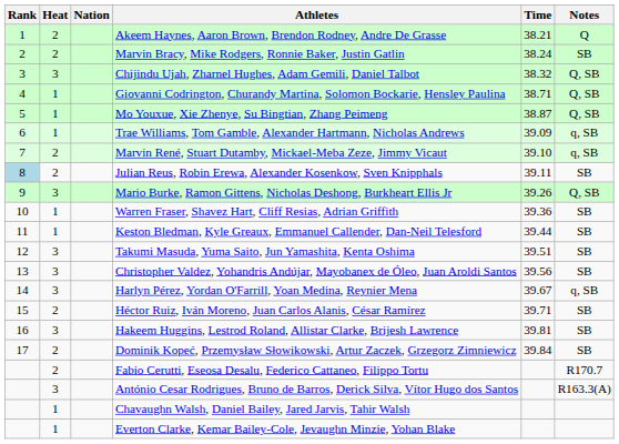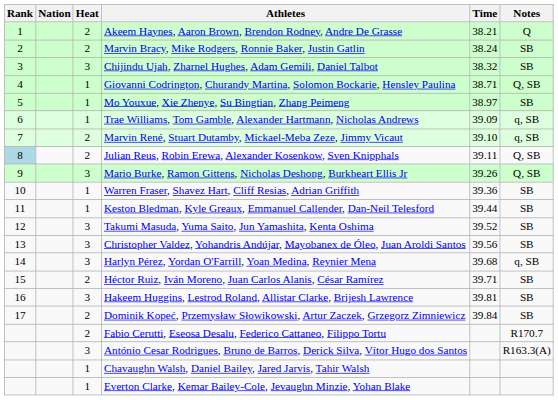 <table class="wikitable sortable" style="text-align:center">
 <tr>
 <th>Rank</th>
+<th>Nation</th>
 <th>Heat</th>
-<th>Nation</th>
 <th>Athletes</th>
 <th>Time</th>
 <th>Notes</th>
 </tr>
 <tr bgcolor=ccffcc>
 <td>1</td>
+<td align=left></td>
 <td>2</td>
-<td align=left></td>
 <td align=left><a href='#'>Akeem Haynes</a>, <a href='#'>Aaron Brown</a>, <a href='#'>Brendon Rodney</a>, <a href='#'>Andre De Grasse</a></td>
 <td>38.21</td>
 <td>Q</td>
 </tr>
 <tr bgcolor=ccffcc>
 <td>2</td>
+<td align=left></td>
 <td>2</td>
-<td align=left></td>
 <td align=left><a href='#'>Marvin Bracy</a>, <a href='#'>Mike Rodgers</a>, <a href='#'>Ronnie Baker</a>, <a href='#'>Justin Gatlin</a></td>
 <td>38.24</td>
 <td>SB</td>
 </tr>
 <tr bgcolor=ccffcc>
 <td>3</td>
+<td align=left></td>
 <td>3</td>
-<td align=left></td>
 <td align=left><a href='#'>Chijindu Ujah</a>, <a href='#'>Zharnel Hughes</a>, <a href='#'>Adam Gemili</a>, <a href='#'>Daniel Talbot</a></td>
 <td>38.32</td>
-<td>Q, SB</td>
+<td>SB</td>
 </tr>
 <tr bgcolor=ccffcc>
 <td>4</td>
+<td align=left></td>
 <td>1</td>
-<td align=left></td>
 <td align=left><a href='#'>Giovanni Codrington</a>, <a href='#'>Churandy Martina</a>, <a href='#'>Solomon Bockarie</a>, <a href='#'>Hensley Paulina</a></td>
 <td>38.71</td>
 <td>Q, SB</td>
 </tr>
 <tr bgcolor=ccffcc>
 <td>5</td>
+<td align=left></td>
 <td>1</td>
-<td align=left></td>
 <td align=left><a href='#'>Mo Youxue</a>, <a href='#'>Xie Zhenye</a>, <a href='#'>Su Bingtian</a>, <a href='#'>Zhang Peimeng</a></td>
-<td>38.87</td>
-<td>Q, SB</td>
+<td>38.97</td>
+<td>SB</td>
 </tr>
 <tr bgcolor=ddffdd>
 <td>6</td>
+<td align=left></td>
 <td>1</td>
-<td align=left></td>
 <td align=left><a href='#'>Trae Williams</a>, <a href='#'>Tom Gamble</a>, <a href='#'>Alexander Hartmann</a>, <a href='#'>Nicholas Andrews</a></td>
 <td>39.09</td>
 <td>q, SB</td>
 </tr>
 <tr bgcolor=ddffdd>
 <td>7</td>
+<td align=left></td>
 <td>2</td>
-<td align=left></td>
 <td align=left><a href='#'>Marvin René</a>, <a href='#'>Stuart Dutamby</a>, <a href='#'>Mickael-Meba Zeze</a>, <a href='#'>Jimmy Vicaut</a></td>
 <td>39.10</td>
 <td>q, SB</td>
 </tr>
 <tr>
 <td style="background: lightblue;">8</td>
+<td align=left></td>
 <td>2</td>
-<td align=left></td>
 <td align=left><a href='#'>Julian Reus</a>, <a href='#'>Robin Erewa</a>, <a href='#'>Alexander Kosenkow</a>, <a href='#'>Sven Knipphals</a></td>
 <td>39.11</td>
-<td>SB</td>
+<td>Q, SB</td>
 </tr>
 <tr bgcolor=ccffcc>
 <td>9</td>
+<td align=left></td>
 <td>3</td>
-<td align=left></td>
 <td align=left><a href='#'>Mario Burke</a>, <a href='#'>Ramon Gittens</a>, <a href='#'>Nicholas Deshong</a>, <a href='#'>Burkheart Ellis Jr</a></td>
 <td>39.26</td>
 <td>Q, SB</td>
 </tr>
 <tr>
 <td>10</td>
+<td align=left></td>
 <td>1</td>
-<td align=left></td>
 <td align=left><a href='#'>Warren Fraser</a>, <a href='#'>Shavez Hart</a>, <a href='#'>Cliff Resias</a>, <a href='#'>Adrian Griffith</a></td>
 <td>39.36</td>
 <td>SB</td>
 </tr>
 <tr>
 <td>11</td>
+<td align=left></td>
 <td>1</td>
-<td align=left></td>
 <td align=left><a href='#'>Keston Bledman</a>, <a href='#'>Kyle Greaux</a>, <a href='#'>Emmanuel Callender</a>, <a href='#'>Dan-Neil Telesford</a></td>
 <td>39.44</td>
 <td>SB</td>
 </tr>
 <tr>
 <td>12</td>
+<td align=left></td>
 <td>3</td>
-<td align=left></td>
 <td align=left><a href='#'>Takumi Masuda</a>, <a href='#'>Yuma Saito</a>, <a href='#'>Jun Yamashita</a>, <a href='#'>Kenta Oshima</a></td>
-<td>39.51</td>
+<td>39.52</td>
 <td>SB</td>
 </tr>
 <tr>
 <td>13</td>
+<td align=left></td>
 <td>3</td>
-<td align=left></td>
 <td align=left><a href='#'>Christopher Valdez</a>, <a href='#'>Yohandris Andújar</a>, <a href='#'>Mayobanex de Óleo</a>, <a href='#'>Juan Aroldi Santos</a></td>
 <td>39.56</td>
 <td>SB</td>
 </tr>
 <tr>
 <td>14</td>
+<td align=left></td>
 <td>3</td>
-<td align=left></td>
 <td align=left><a href='#'>Harlyn Pérez</a>, <a href='#'>Yordan O'Farrill</a>, <a href='#'>Yoan Medina</a>, <a href='#'>Reynier Mena</a></td>
-<td>39.67</td>
+<td>39.68</td>
 <td>q, SB</td>
 </tr>
 <tr>
 <td>15</td>
+<td align=left></td>
 <td>2</td>
-<td align=left></td>
 <td align=left><a href='#'>Héctor Ruiz</a>, <a href='#'>Iván Moreno</a>, <a href='#'>Juan Carlos Alanis</a>, <a href='#'>César Ramírez</a></td>
 <td>39.71</td>
 <td>SB</td>
 </tr>
 <tr>
 <td>16</td>
+<td align=left></td>
 <td>3</td>
-<td align=left></td>
 <td align=left><a href='#'>Hakeem Huggins</a>, <a href='#'>Lestrod Roland</a>, <a href='#'>Allistar Clarke</a>, <a href='#'>Brijesh Lawrence</a></td>
 <td>39.81</td>
 <td>SB</td>
 </tr>
 <tr>
 <td>17</td>
+<td align=left></td>
 <td>2</td>
-<td align=left></td>
 <td align=left><a href='#'>Dominik Kopeć</a>, <a href='#'>Przemysław Słowikowski</a>, <a href='#'>Artur Zaczek</a>, <a href='#'>Grzegorz Zimniewicz</a></td>
 <td>39.84</td>
 <td>SB</td>
 </tr>
 <tr>
 <td></td>
+<td align=left></td>
 <td>2</td>
-<td align=left></td>
 <td align=left><a href='#'>Fabio Cerutti</a>, <a href='#'>Eseosa Desalu</a>, <a href='#'>Federico Cattaneo</a>, <a href='#'>Filippo Tortu</a></td>
 <td></td>
 <td>R170.7</td>
 </tr>
 <tr>
 <td></td>
+<td align=left></td>
 <td>3</td>
-<td align=left></td>
 <td align=left><a href='#'>António Cesar Rodrigues</a>, <a href='#'>Bruno de Barros</a>, <a href='#'>Derick Silva</a>, <a href='#'>Vítor Hugo dos Santos</a></td>
 <td></td>
 <td>R163.3(A)</td>
 </tr>
 <tr>
 <td></td>
+<td align=left></td>
 <td>1</td>
-<td align=left></td>
 <td align=left><a href='#'>Chavaughn Walsh</a>, <a href='#'>Daniel Bailey</a>, <a href='#'>Jared Jarvis</a>, <a href='#'>Tahir Walsh</a></td>
 <td></td>
 <td></td>
 </tr>
 <tr>
 <td></td>
+<td align=left></td>
 <td>1</td>
-<td align=left></td>
 <td align=left><a href='#'>Everton Clarke</a>, <a href='#'>Kemar Bailey-Cole</a>, <a href='#'>Jevaughn Minzie</a>, <a href='#'>Yohan Blake</a></td>
 <td></td>
 <td></td>
 </tr>
 </table>
